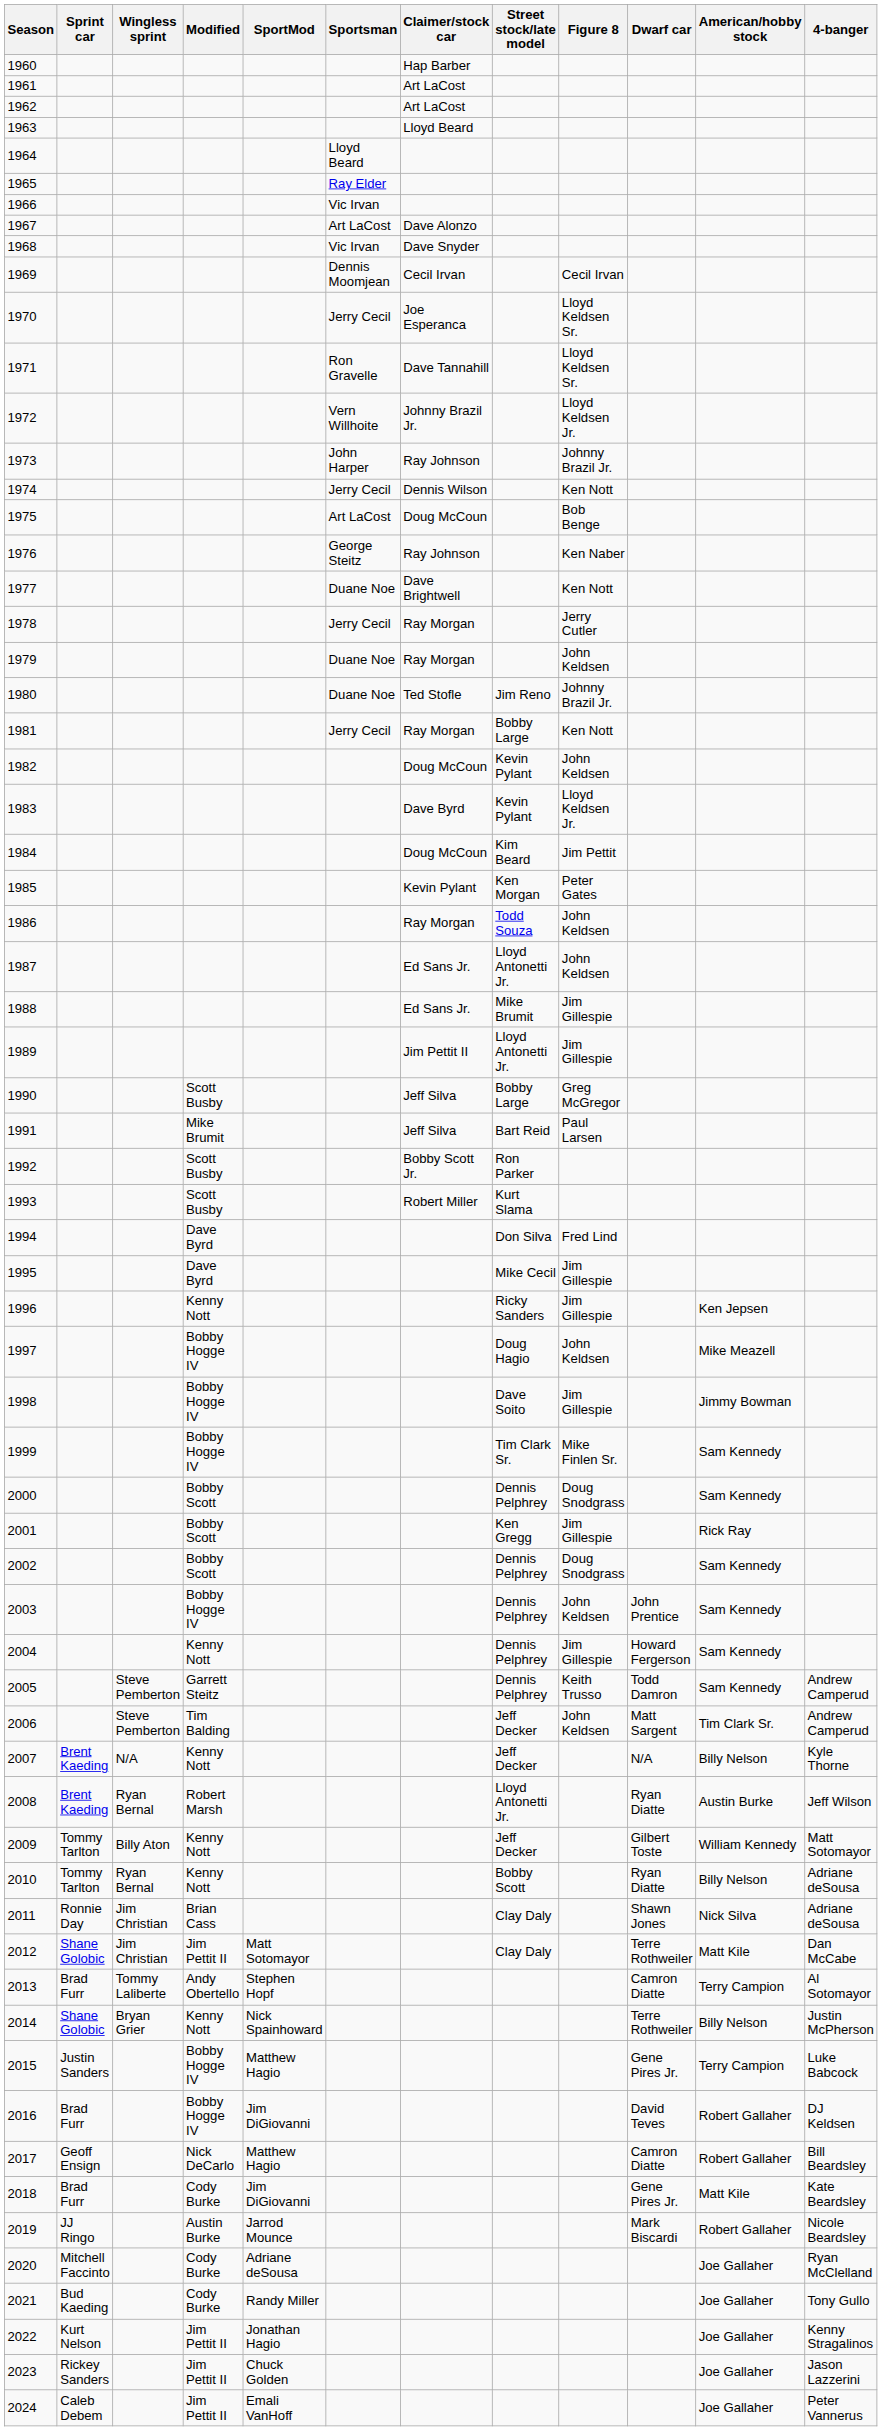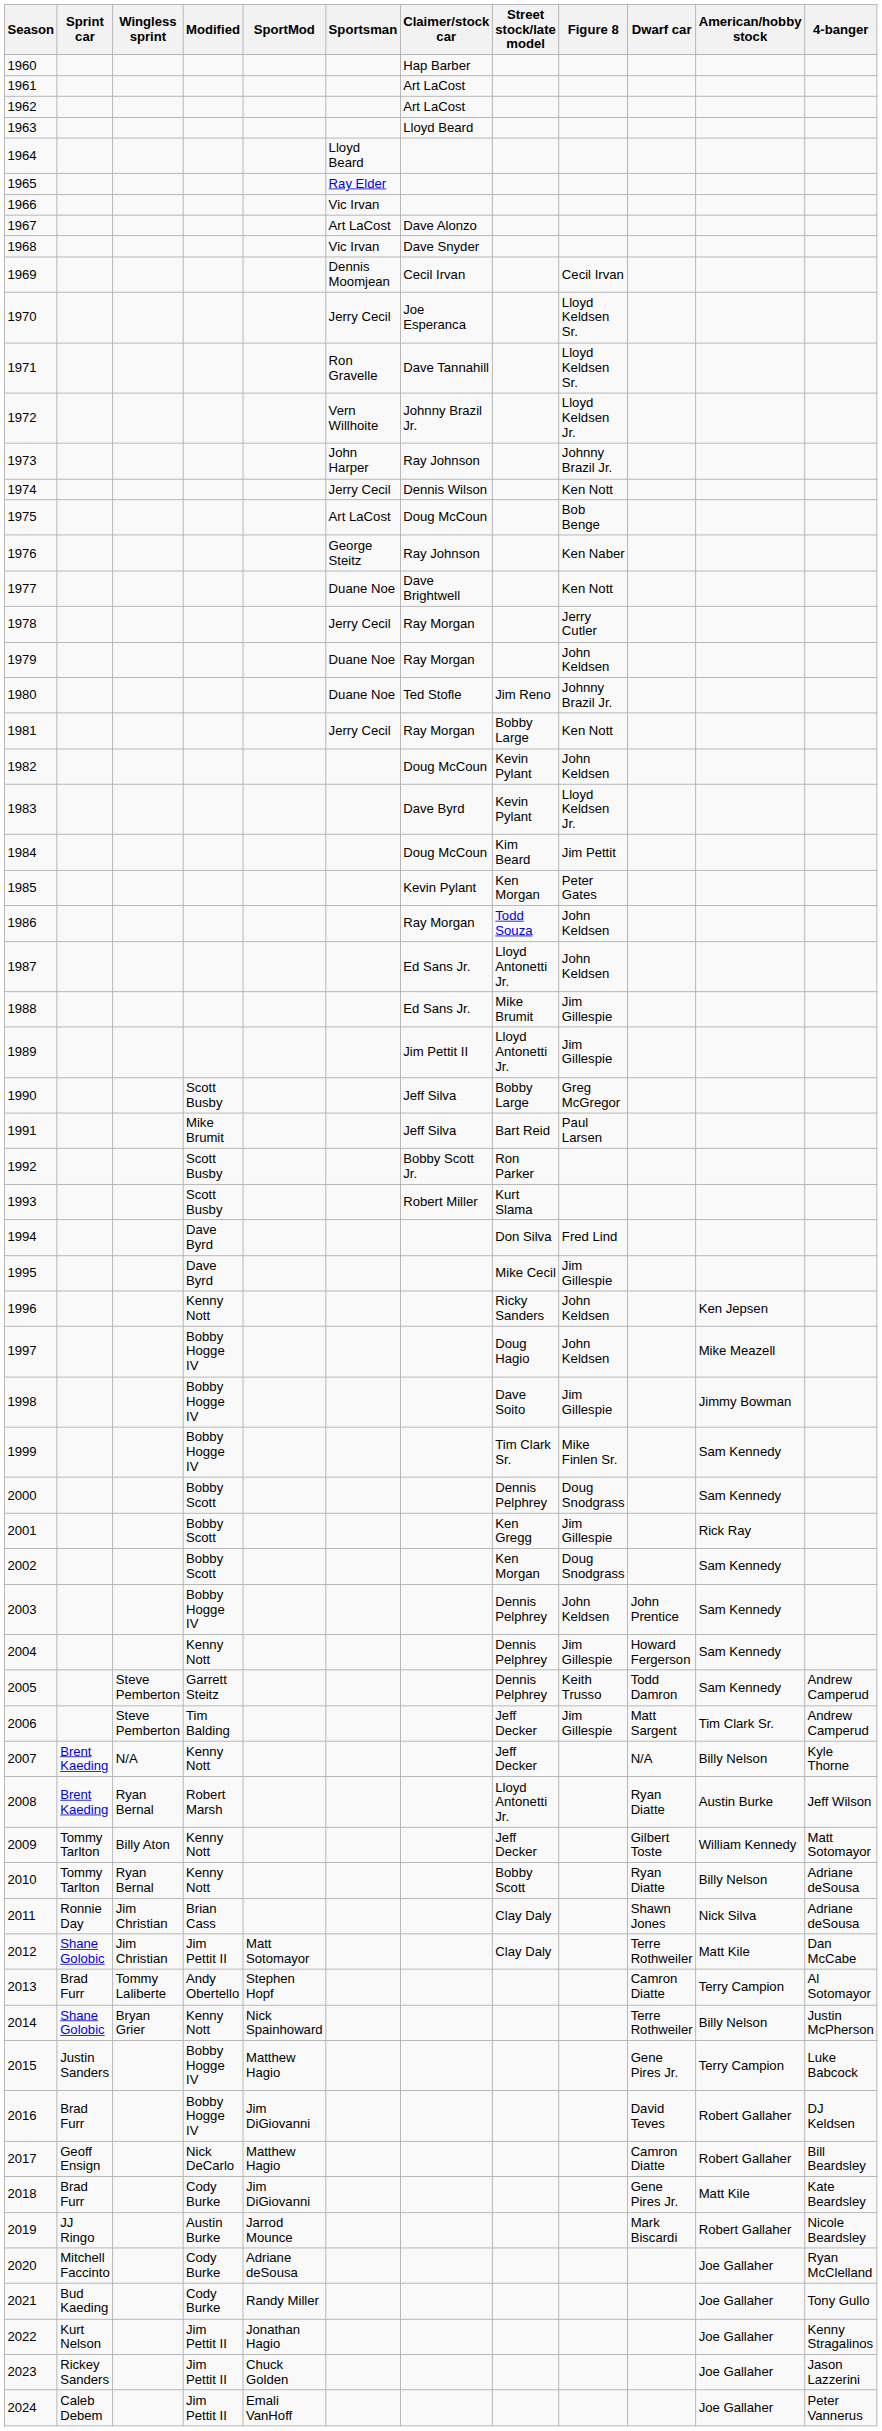 <table class="wikitable">
 <tr>
 <th>Season</th>
 <th>Sprint car</th>
 <th>Wingless sprint</th>
 <th>Modified</th>
 <th>SportMod</th>
 <th>Sportsman</th>
 <th>Claimer/stock car</th>
 <th>Street stock/late model</th>
 <th>Figure 8</th>
 <th>Dwarf car</th>
 <th>American/hobby stock</th>
 <th>4-banger</th>
 </tr>
 <tr>
 <td>1960</td>
 <td></td>
 <td></td>
 <td></td>
 <td></td>
 <td></td>
 <td>Hap Barber</td>
 <td></td>
 <td></td>
 <td></td>
 <td></td>
 <td></td>
 </tr>
 <tr>
 <td>1961</td>
 <td></td>
 <td></td>
 <td></td>
 <td></td>
 <td></td>
 <td>Art LaCost</td>
 <td></td>
 <td></td>
 <td></td>
 <td></td>
 <td></td>
 </tr>
 <tr>
 <td>1962</td>
 <td></td>
 <td></td>
 <td></td>
 <td></td>
 <td></td>
 <td>Art LaCost</td>
 <td></td>
 <td></td>
 <td></td>
 <td></td>
 <td></td>
 </tr>
 <tr>
 <td>1963</td>
 <td></td>
 <td></td>
 <td></td>
 <td></td>
 <td></td>
 <td>Lloyd Beard</td>
 <td></td>
 <td></td>
 <td></td>
 <td></td>
 <td></td>
 </tr>
 <tr>
 <td>1964</td>
 <td></td>
 <td></td>
 <td></td>
 <td></td>
 <td>Lloyd Beard</td>
 <td></td>
 <td></td>
 <td></td>
 <td></td>
 <td></td>
 <td></td>
 </tr>
 <tr>
 <td>1965</td>
 <td></td>
 <td></td>
 <td></td>
 <td></td>
 <td><a href='#'>Ray Elder</a></td>
 <td></td>
 <td></td>
 <td></td>
 <td></td>
 <td></td>
 <td></td>
 </tr>
 <tr>
 <td>1966</td>
 <td></td>
 <td></td>
 <td></td>
 <td></td>
 <td>Vic Irvan</td>
 <td></td>
 <td></td>
 <td></td>
 <td></td>
 <td></td>
 <td></td>
 </tr>
 <tr>
 <td>1967</td>
 <td></td>
 <td></td>
 <td></td>
 <td></td>
 <td>Art LaCost</td>
 <td>Dave Alonzo</td>
 <td></td>
 <td></td>
 <td></td>
 <td></td>
 <td></td>
 </tr>
 <tr>
 <td>1968</td>
 <td></td>
 <td></td>
 <td></td>
 <td></td>
 <td>Vic Irvan</td>
 <td>Dave Snyder</td>
 <td></td>
 <td></td>
 <td></td>
 <td></td>
 <td></td>
 </tr>
 <tr>
 <td>1969</td>
 <td></td>
 <td></td>
 <td></td>
 <td></td>
 <td>Dennis Moomjean</td>
 <td>Cecil Irvan</td>
 <td></td>
 <td>Cecil Irvan</td>
 <td></td>
 <td></td>
 <td></td>
 </tr>
 <tr>
 <td>1970</td>
 <td></td>
 <td></td>
 <td></td>
 <td></td>
 <td>Jerry Cecil</td>
 <td>Joe Esperanca</td>
 <td></td>
 <td>Lloyd Keldsen Sr.</td>
 <td></td>
 <td></td>
 <td></td>
 </tr>
 <tr>
 <td>1971</td>
 <td></td>
 <td></td>
 <td></td>
 <td></td>
 <td>Ron Gravelle</td>
 <td>Dave Tannahill</td>
 <td></td>
 <td>Lloyd Keldsen Sr.</td>
 <td></td>
 <td></td>
 <td></td>
 </tr>
 <tr>
 <td>1972</td>
 <td></td>
 <td></td>
 <td></td>
 <td></td>
 <td>Vern Willhoite</td>
 <td>Johnny Brazil Jr.</td>
 <td></td>
 <td>Lloyd Keldsen Jr.</td>
 <td></td>
 <td></td>
 <td></td>
 </tr>
 <tr>
 <td>1973</td>
 <td></td>
 <td></td>
 <td></td>
 <td></td>
 <td>John Harper</td>
 <td>Ray Johnson</td>
 <td></td>
 <td>Johnny Brazil Jr.</td>
 <td></td>
 <td></td>
 <td></td>
 </tr>
 <tr>
 <td>1974</td>
 <td></td>
 <td></td>
 <td></td>
 <td></td>
 <td>Jerry Cecil</td>
 <td>Dennis Wilson</td>
 <td></td>
 <td>Ken Nott</td>
 <td></td>
 <td></td>
 <td></td>
 </tr>
 <tr>
 <td>1975</td>
 <td></td>
 <td></td>
 <td></td>
 <td></td>
 <td>Art LaCost</td>
 <td>Doug McCoun</td>
 <td></td>
 <td>Bob Benge</td>
 <td></td>
 <td></td>
 <td></td>
 </tr>
 <tr>
 <td>1976</td>
 <td></td>
 <td></td>
 <td></td>
 <td></td>
 <td>George Steitz</td>
 <td>Ray Johnson</td>
 <td></td>
 <td>Ken Naber</td>
 <td></td>
 <td></td>
 <td></td>
 </tr>
 <tr>
 <td>1977</td>
 <td></td>
 <td></td>
 <td></td>
 <td></td>
 <td>Duane Noe</td>
 <td>Dave Brightwell</td>
 <td></td>
 <td>Ken Nott</td>
 <td></td>
 <td></td>
 <td></td>
 </tr>
 <tr>
 <td>1978</td>
 <td></td>
 <td></td>
 <td></td>
 <td></td>
 <td>Jerry Cecil</td>
 <td>Ray Morgan</td>
 <td></td>
 <td>Jerry Cutler</td>
 <td></td>
 <td></td>
 <td></td>
 </tr>
 <tr>
 <td>1979</td>
 <td></td>
 <td></td>
 <td></td>
 <td></td>
 <td>Duane Noe</td>
 <td>Ray Morgan</td>
 <td></td>
 <td>John Keldsen</td>
 <td></td>
 <td></td>
 <td></td>
 </tr>
 <tr>
 <td>1980</td>
 <td></td>
 <td></td>
 <td></td>
 <td></td>
 <td>Duane Noe</td>
 <td>Ted Stofle</td>
 <td>Jim Reno</td>
 <td>Johnny Brazil Jr.</td>
 <td></td>
 <td></td>
 <td></td>
 </tr>
 <tr>
 <td>1981</td>
 <td></td>
 <td></td>
 <td></td>
 <td></td>
 <td>Jerry Cecil</td>
 <td>Ray Morgan</td>
 <td>Bobby Large</td>
 <td>Ken Nott</td>
 <td></td>
 <td></td>
 <td></td>
 </tr>
 <tr>
 <td>1982</td>
 <td></td>
 <td></td>
 <td></td>
 <td></td>
 <td></td>
 <td>Doug McCoun</td>
 <td>Kevin Pylant</td>
 <td>John Keldsen</td>
 <td></td>
 <td></td>
 <td></td>
 </tr>
 <tr>
 <td>1983</td>
 <td></td>
 <td></td>
 <td></td>
 <td></td>
 <td></td>
 <td>Dave Byrd</td>
 <td>Kevin Pylant</td>
 <td>Lloyd Keldsen Jr.</td>
 <td></td>
 <td></td>
 <td></td>
 </tr>
 <tr>
 <td>1984</td>
 <td></td>
 <td></td>
 <td></td>
 <td></td>
 <td></td>
 <td>Doug McCoun</td>
 <td>Kim Beard</td>
 <td>Jim Pettit</td>
 <td></td>
 <td></td>
 <td></td>
 </tr>
 <tr>
 <td>1985</td>
 <td></td>
 <td></td>
 <td></td>
 <td></td>
 <td></td>
 <td>Kevin Pylant</td>
 <td>Ken Morgan</td>
 <td>Peter Gates</td>
 <td></td>
 <td></td>
 <td></td>
 </tr>
 <tr>
 <td>1986</td>
 <td></td>
 <td></td>
 <td></td>
 <td></td>
 <td></td>
 <td>Ray Morgan</td>
 <td><a href='#'>Todd Souza</a></td>
 <td>John Keldsen</td>
 <td></td>
 <td></td>
 <td></td>
 </tr>
 <tr>
 <td>1987</td>
 <td></td>
 <td></td>
 <td></td>
 <td></td>
 <td></td>
 <td>Ed Sans Jr.</td>
 <td>Lloyd Antonetti Jr.</td>
 <td>John Keldsen</td>
 <td></td>
 <td></td>
 <td></td>
 </tr>
 <tr>
 <td>1988</td>
 <td></td>
 <td></td>
 <td></td>
 <td></td>
 <td></td>
 <td>Ed Sans Jr.</td>
 <td>Mike Brumit</td>
 <td>Jim Gillespie</td>
 <td></td>
 <td></td>
 <td></td>
 </tr>
 <tr>
 <td>1989</td>
 <td></td>
 <td></td>
 <td></td>
 <td></td>
 <td></td>
 <td>Jim Pettit II</td>
 <td>Lloyd Antonetti Jr.</td>
 <td>Jim Gillespie</td>
 <td></td>
 <td></td>
 <td></td>
 </tr>
 <tr>
 <td>1990</td>
 <td></td>
 <td></td>
 <td>Scott Busby</td>
 <td></td>
 <td></td>
 <td>Jeff Silva</td>
 <td>Bobby Large</td>
 <td>Greg McGregor</td>
 <td></td>
 <td></td>
 <td></td>
 </tr>
 <tr>
 <td>1991</td>
 <td></td>
 <td></td>
 <td>Mike Brumit</td>
 <td></td>
 <td></td>
 <td>Jeff Silva</td>
 <td>Bart Reid</td>
 <td>Paul Larsen</td>
 <td></td>
 <td></td>
 <td></td>
 </tr>
 <tr>
 <td>1992</td>
 <td></td>
 <td></td>
 <td>Scott Busby</td>
 <td></td>
 <td></td>
 <td>Bobby Scott Jr.</td>
 <td>Ron Parker</td>
 <td></td>
 <td></td>
 <td></td>
 <td></td>
 </tr>
 <tr>
 <td>1993</td>
 <td></td>
 <td></td>
 <td>Scott Busby</td>
 <td></td>
 <td></td>
 <td>Robert Miller</td>
 <td>Kurt Slama</td>
 <td></td>
 <td></td>
 <td></td>
 <td></td>
 </tr>
 <tr>
 <td>1994</td>
 <td></td>
 <td></td>
 <td>Dave Byrd</td>
 <td></td>
 <td></td>
 <td></td>
 <td>Don Silva</td>
 <td>Fred Lind</td>
 <td></td>
 <td></td>
 <td></td>
 </tr>
 <tr>
 <td>1995</td>
 <td></td>
 <td></td>
 <td>Dave Byrd</td>
 <td></td>
 <td></td>
 <td></td>
 <td>Mike Cecil</td>
 <td>Jim Gillespie</td>
 <td></td>
 <td></td>
 <td></td>
 </tr>
 <tr>
 <td>1996</td>
 <td></td>
 <td></td>
 <td>Kenny Nott</td>
 <td></td>
 <td></td>
 <td></td>
 <td>Ricky Sanders</td>
-<td>Jim Gillespie</td>
+<td>John Keldsen</td>
 <td></td>
 <td>Ken Jepsen</td>
 <td></td>
 </tr>
 <tr>
 <td>1997</td>
 <td></td>
 <td></td>
 <td>Bobby Hogge IV</td>
 <td></td>
 <td></td>
 <td></td>
 <td>Doug Hagio</td>
 <td>John Keldsen</td>
 <td></td>
 <td>Mike Meazell</td>
 <td></td>
 </tr>
 <tr>
 <td>1998</td>
 <td></td>
 <td></td>
 <td>Bobby Hogge IV</td>
 <td></td>
 <td></td>
 <td></td>
 <td>Dave Soito</td>
 <td>Jim Gillespie</td>
 <td></td>
 <td>Jimmy Bowman</td>
 <td></td>
 </tr>
 <tr>
 <td>1999</td>
 <td></td>
 <td></td>
 <td>Bobby Hogge IV</td>
 <td></td>
 <td></td>
 <td></td>
 <td>Tim Clark Sr.</td>
 <td>Mike Finlen Sr.</td>
 <td></td>
 <td>Sam Kennedy</td>
 <td></td>
 </tr>
 <tr>
 <td>2000</td>
 <td></td>
 <td></td>
 <td>Bobby Scott</td>
 <td></td>
 <td></td>
 <td></td>
 <td>Dennis Pelphrey</td>
 <td>Doug Snodgrass</td>
 <td></td>
 <td>Sam Kennedy</td>
 <td></td>
 </tr>
 <tr>
 <td>2001</td>
 <td></td>
 <td></td>
 <td>Bobby Scott</td>
 <td></td>
 <td></td>
 <td></td>
 <td>Ken Gregg</td>
 <td>Jim Gillespie</td>
 <td></td>
 <td>Rick Ray</td>
 <td></td>
 </tr>
 <tr>
 <td>2002</td>
 <td></td>
 <td></td>
 <td>Bobby Scott</td>
 <td></td>
 <td></td>
 <td></td>
-<td>Dennis Pelphrey</td>
+<td>Ken Morgan</td>
 <td>Doug Snodgrass</td>
 <td></td>
 <td>Sam Kennedy</td>
 <td></td>
 </tr>
 <tr>
 <td>2003</td>
 <td></td>
 <td></td>
 <td>Bobby Hogge IV</td>
 <td></td>
 <td></td>
 <td></td>
 <td>Dennis Pelphrey</td>
 <td>John Keldsen</td>
 <td>John Prentice</td>
 <td>Sam Kennedy</td>
 <td></td>
 </tr>
 <tr>
 <td>2004</td>
 <td></td>
 <td></td>
 <td>Kenny Nott</td>
 <td></td>
 <td></td>
 <td></td>
 <td>Dennis Pelphrey</td>
 <td>Jim Gillespie</td>
 <td>Howard Fergerson</td>
 <td>Sam Kennedy</td>
 <td></td>
 </tr>
 <tr>
 <td>2005</td>
 <td></td>
 <td>Steve Pemberton</td>
 <td>Garrett Steitz</td>
 <td></td>
 <td></td>
 <td></td>
 <td>Dennis Pelphrey</td>
 <td>Keith Trusso</td>
 <td>Todd Damron</td>
 <td>Sam Kennedy</td>
 <td>Andrew Camperud</td>
 </tr>
 <tr>
 <td>2006</td>
 <td></td>
 <td>Steve Pemberton</td>
 <td>Tim Balding</td>
 <td></td>
 <td></td>
 <td></td>
 <td>Jeff Decker</td>
-<td>John Keldsen</td>
+<td>Jim Gillespie</td>
 <td>Matt Sargent</td>
 <td>Tim Clark Sr.</td>
 <td>Andrew Camperud</td>
 </tr>
 <tr>
 <td>2007</td>
 <td><a href='#'>Brent Kaeding</a></td>
 <td>N/A</td>
 <td>Kenny Nott</td>
 <td></td>
 <td></td>
 <td></td>
 <td>Jeff Decker</td>
 <td></td>
 <td>N/A</td>
 <td>Billy Nelson</td>
 <td>Kyle Thorne</td>
 </tr>
 <tr>
 <td>2008</td>
 <td><a href='#'>Brent Kaeding</a></td>
 <td>Ryan Bernal</td>
 <td>Robert Marsh</td>
 <td></td>
 <td></td>
 <td></td>
 <td>Lloyd Antonetti Jr.</td>
 <td></td>
 <td>Ryan Diatte</td>
 <td>Austin Burke</td>
 <td>Jeff Wilson</td>
 </tr>
 <tr>
 <td>2009</td>
 <td>Tommy Tarlton</td>
 <td>Billy Aton</td>
 <td>Kenny Nott</td>
 <td></td>
 <td></td>
 <td></td>
 <td>Jeff Decker</td>
 <td></td>
 <td>Gilbert Toste</td>
 <td>William Kennedy</td>
 <td>Matt Sotomayor</td>
 </tr>
 <tr>
 <td>2010</td>
 <td>Tommy Tarlton</td>
 <td>Ryan Bernal</td>
 <td>Kenny Nott</td>
 <td></td>
 <td></td>
 <td></td>
 <td>Bobby Scott</td>
 <td></td>
 <td>Ryan Diatte</td>
 <td>Billy Nelson</td>
 <td>Adriane deSousa</td>
 </tr>
 <tr>
 <td>2011</td>
 <td>Ronnie Day</td>
 <td>Jim Christian</td>
 <td>Brian Cass</td>
 <td></td>
 <td></td>
 <td></td>
 <td>Clay Daly</td>
 <td></td>
 <td>Shawn Jones</td>
 <td>Nick Silva</td>
 <td>Adriane deSousa</td>
 </tr>
 <tr>
 <td>2012</td>
 <td><a href='#'>Shane Golobic</a></td>
 <td>Jim Christian</td>
 <td>Jim Pettit II</td>
 <td>Matt Sotomayor</td>
 <td></td>
 <td></td>
 <td>Clay Daly</td>
 <td></td>
 <td>Terre Rothweiler</td>
 <td>Matt Kile</td>
 <td>Dan McCabe</td>
 </tr>
 <tr>
 <td>2013</td>
 <td>Brad Furr</td>
 <td>Tommy Laliberte</td>
 <td>Andy Obertello</td>
 <td>Stephen Hopf</td>
 <td></td>
 <td></td>
 <td></td>
 <td></td>
 <td>Camron Diatte</td>
 <td>Terry Campion</td>
 <td>Al Sotomayor</td>
 </tr>
 <tr>
 <td>2014</td>
 <td><a href='#'>Shane Golobic</a></td>
 <td>Bryan Grier</td>
 <td>Kenny Nott</td>
 <td>Nick Spainhoward</td>
 <td></td>
 <td></td>
 <td></td>
 <td></td>
 <td>Terre Rothweiler</td>
 <td>Billy Nelson</td>
 <td>Justin McPherson</td>
 </tr>
 <tr>
 <td>2015</td>
 <td>Justin Sanders</td>
 <td></td>
 <td>Bobby Hogge IV</td>
 <td>Matthew Hagio</td>
 <td></td>
 <td></td>
 <td></td>
 <td></td>
 <td>Gene Pires Jr.</td>
 <td>Terry Campion</td>
 <td>Luke Babcock</td>
 </tr>
 <tr>
 <td>2016</td>
 <td>Brad Furr</td>
 <td></td>
 <td>Bobby Hogge IV</td>
 <td>Jim DiGiovanni</td>
 <td></td>
 <td></td>
 <td></td>
 <td></td>
 <td>David Teves</td>
 <td>Robert Gallaher</td>
 <td>DJ Keldsen</td>
 </tr>
 <tr>
 <td>2017</td>
 <td>Geoff Ensign</td>
 <td></td>
 <td>Nick DeCarlo</td>
 <td>Matthew Hagio</td>
 <td></td>
 <td></td>
 <td></td>
 <td></td>
 <td>Camron Diatte</td>
 <td>Robert Gallaher</td>
 <td>Bill Beardsley</td>
 </tr>
 <tr>
 <td>2018</td>
 <td>Brad Furr</td>
 <td></td>
 <td>Cody Burke</td>
 <td>Jim DiGiovanni</td>
 <td></td>
 <td></td>
 <td></td>
 <td></td>
 <td>Gene Pires Jr.</td>
 <td>Matt Kile</td>
 <td>Kate Beardsley</td>
 </tr>
 <tr>
 <td>2019</td>
 <td>JJ Ringo</td>
 <td></td>
 <td>Austin Burke</td>
 <td>Jarrod Mounce</td>
 <td></td>
 <td></td>
 <td></td>
 <td></td>
 <td>Mark Biscardi</td>
 <td>Robert Gallaher</td>
 <td>Nicole Beardsley</td>
 </tr>
 <tr>
 <td>2020</td>
 <td>Mitchell Faccinto</td>
 <td></td>
 <td>Cody Burke</td>
 <td>Adriane deSousa</td>
 <td></td>
 <td></td>
 <td></td>
 <td></td>
 <td></td>
 <td>Joe Gallaher</td>
 <td>Ryan McClelland</td>
 </tr>
 <tr>
 <td>2021</td>
 <td>Bud Kaeding</td>
 <td></td>
 <td>Cody Burke</td>
 <td>Randy Miller</td>
 <td></td>
 <td></td>
 <td></td>
 <td></td>
 <td></td>
 <td>Joe Gallaher</td>
 <td>Tony Gullo</td>
 </tr>
 <tr>
 <td>2022</td>
 <td>Kurt Nelson</td>
 <td></td>
 <td>Jim Pettit II</td>
 <td>Jonathan Hagio</td>
 <td></td>
 <td></td>
 <td></td>
 <td></td>
 <td></td>
 <td>Joe Gallaher</td>
 <td>Kenny Stragalinos</td>
 </tr>
 <tr>
 <td>2023</td>
 <td>Rickey Sanders</td>
 <td></td>
 <td>Jim Pettit II</td>
 <td>Chuck Golden</td>
 <td></td>
 <td></td>
 <td></td>
 <td></td>
 <td></td>
 <td>Joe Gallaher</td>
 <td>Jason Lazzerini</td>
 </tr>
 <tr>
 <td>2024</td>
 <td>Caleb Debem</td>
 <td></td>
 <td>Jim Pettit II</td>
 <td>Emali VanHoff</td>
 <td></td>
 <td></td>
 <td></td>
 <td></td>
 <td></td>
 <td>Joe Gallaher</td>
 <td>Peter Vannerus</td>
 </tr>
 </table>
